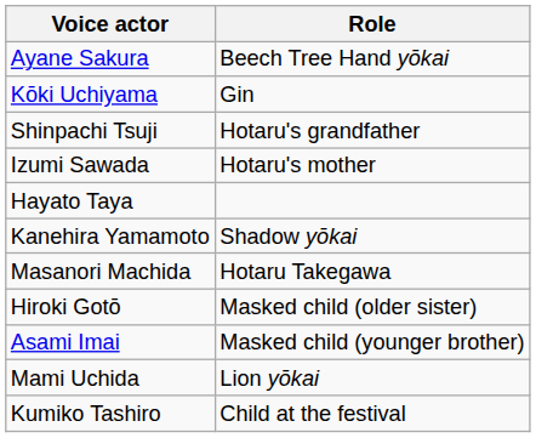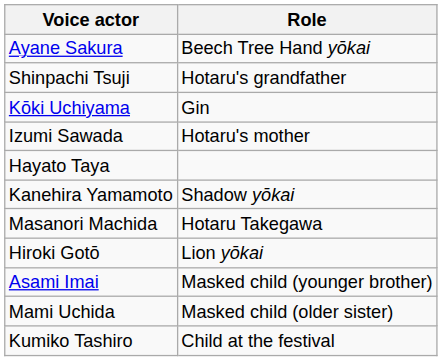 <table class="wikitable" style="float: right; margin: 0.5em 0 0.5em 1em; font-size: 88%;">
 <tr>
 <th>Voice actor</th>
 <th>Role</th>
 </tr>
 <tr>
 <td><a href='#'>Ayane Sakura</a></td>
 <td>Beech Tree Hand <em>yōkai</em></td>
 </tr>
 <tr>
+<td>Shinpachi Tsuji</td>
+<td>Hotaru's grandfather</td>
+</tr>
+<tr>
 <td><a href='#'>Kōki Uchiyama</a></td>
 <td>Gin</td>
-</tr>
-<tr>
-<td>Shinpachi Tsuji</td>
-<td>Hotaru's grandfather</td>
 </tr>
 <tr>
 <td>Izumi Sawada</td>
 <td>Hotaru's mother</td>
 </tr>
 <tr>
 <td>Hayato Taya</td>
 <td></td>
 </tr>
 <tr>
 <td>Kanehira Yamamoto</td>
 <td>Shadow <em>yōkai</em></td>
 </tr>
 <tr>
 <td>Masanori Machida</td>
 <td>Hotaru Takegawa</td>
 </tr>
 <tr>
 <td>Hiroki Gotō</td>
-<td>Masked child (older sister)</td>
+<td>Lion <em>yōkai</em></td>
 </tr>
 <tr>
 <td><a href='#'>Asami Imai</a></td>
 <td>Masked child (younger brother)</td>
 </tr>
 <tr>
 <td>Mami Uchida</td>
-<td>Lion <em>yōkai</em></td>
+<td>Masked child (older sister)</td>
 </tr>
 <tr>
 <td>Kumiko Tashiro</td>
 <td>Child at the festival</td>
 </tr>
 </table>
